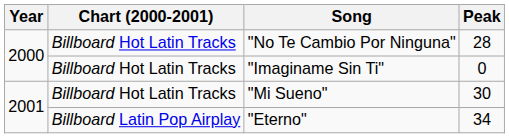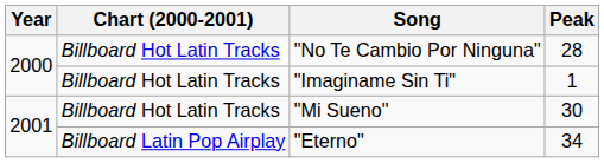 <table class="wikitable">
 <tr>
 <th>Year</th>
 <th>Chart (2000-2001)</th>
 <th>Song</th>
 <th>Peak</th>
 </tr>
 <tr>
 <td rowspan="2">2000</td>
 <td><em>Billboard</em> <a href='#'>Hot Latin Tracks</a></td>
 <td>"No Te Cambio Por Ninguna"</td>
 <td align="center">28</td>
 </tr>
 <tr>
 <td><em>Billboard</em> Hot Latin Tracks</td>
 <td>"Imaginame Sin Ti"</td>
-<td align="center">0</td>
+<td align="center">1</td>
 </tr>
 <tr>
 <td rowspan="2">2001</td>
 <td><em>Billboard</em> Hot Latin Tracks</td>
 <td>"Mi Sueno"</td>
 <td align="center">30</td>
 </tr>
 <tr>
 <td><em>Billboard</em> <a href='#'>Latin Pop Airplay</a></td>
 <td>"Eterno"</td>
 <td align="center">34</td>
 </tr>
 </table>
